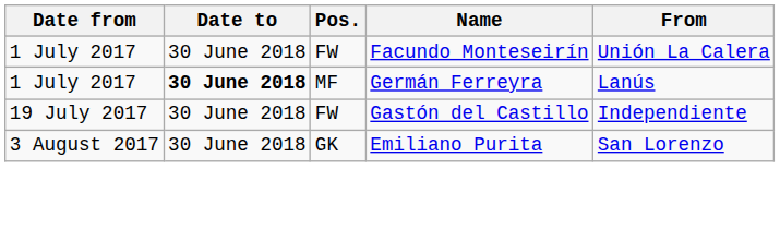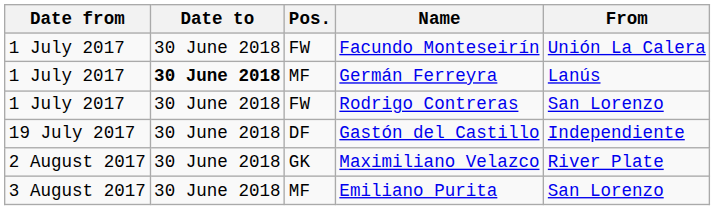 <table class="wikitable">
 <tr>
 <th>Date from</th>
 <th>Date to</th>
 <th>Pos.</th>
 <th>Name</th>
 <th>From</th>
 </tr>
 <tr>
 <td>1 July 2017</td>
 <td>30 June 2018</td>
 <td>FW</td>
 <td> <a href='#'>Facundo Monteseirín</a></td>
 <td> <a href='#'>Unión La Calera</a></td>
 </tr>
 <tr>
 <td>1 July 2017</td>
 <td><strong>30 June 2018</strong></td>
 <td>MF</td>
 <td> <a href='#'>Germán Ferreyra</a></td>
 <td> <a href='#'>Lanús</a></td>
 </tr>
 <tr>
+<td>1 July 2017</td>
+<td>30 June 2018</td>
+<td>FW</td>
+<td> <a href='#'>Rodrigo Contreras</a></td>
+<td> <a href='#'>San Lorenzo</a></td>
+</tr>
+<tr>
 <td>19 July 2017</td>
 <td>30 June 2018</td>
-<td>FW</td>
+<td>DF</td>
 <td> <a href='#'>Gastón del Castillo</a></td>
 <td> <a href='#'>Independiente</a></td>
 </tr>
 <tr>
+<td>2 August 2017</td>
+<td>30 June 2018</td>
+<td>GK</td>
+<td> <a href='#'>Maximiliano Velazco</a></td>
+<td> <a href='#'>River Plate</a></td>
+</tr>
+<tr>
 <td>3 August 2017</td>
 <td>30 June 2018</td>
-<td>GK</td>
+<td>MF</td>
 <td> <a href='#'>Emiliano Purita</a></td>
 <td> <a href='#'>San Lorenzo</a></td>
 </tr>
 </table>
